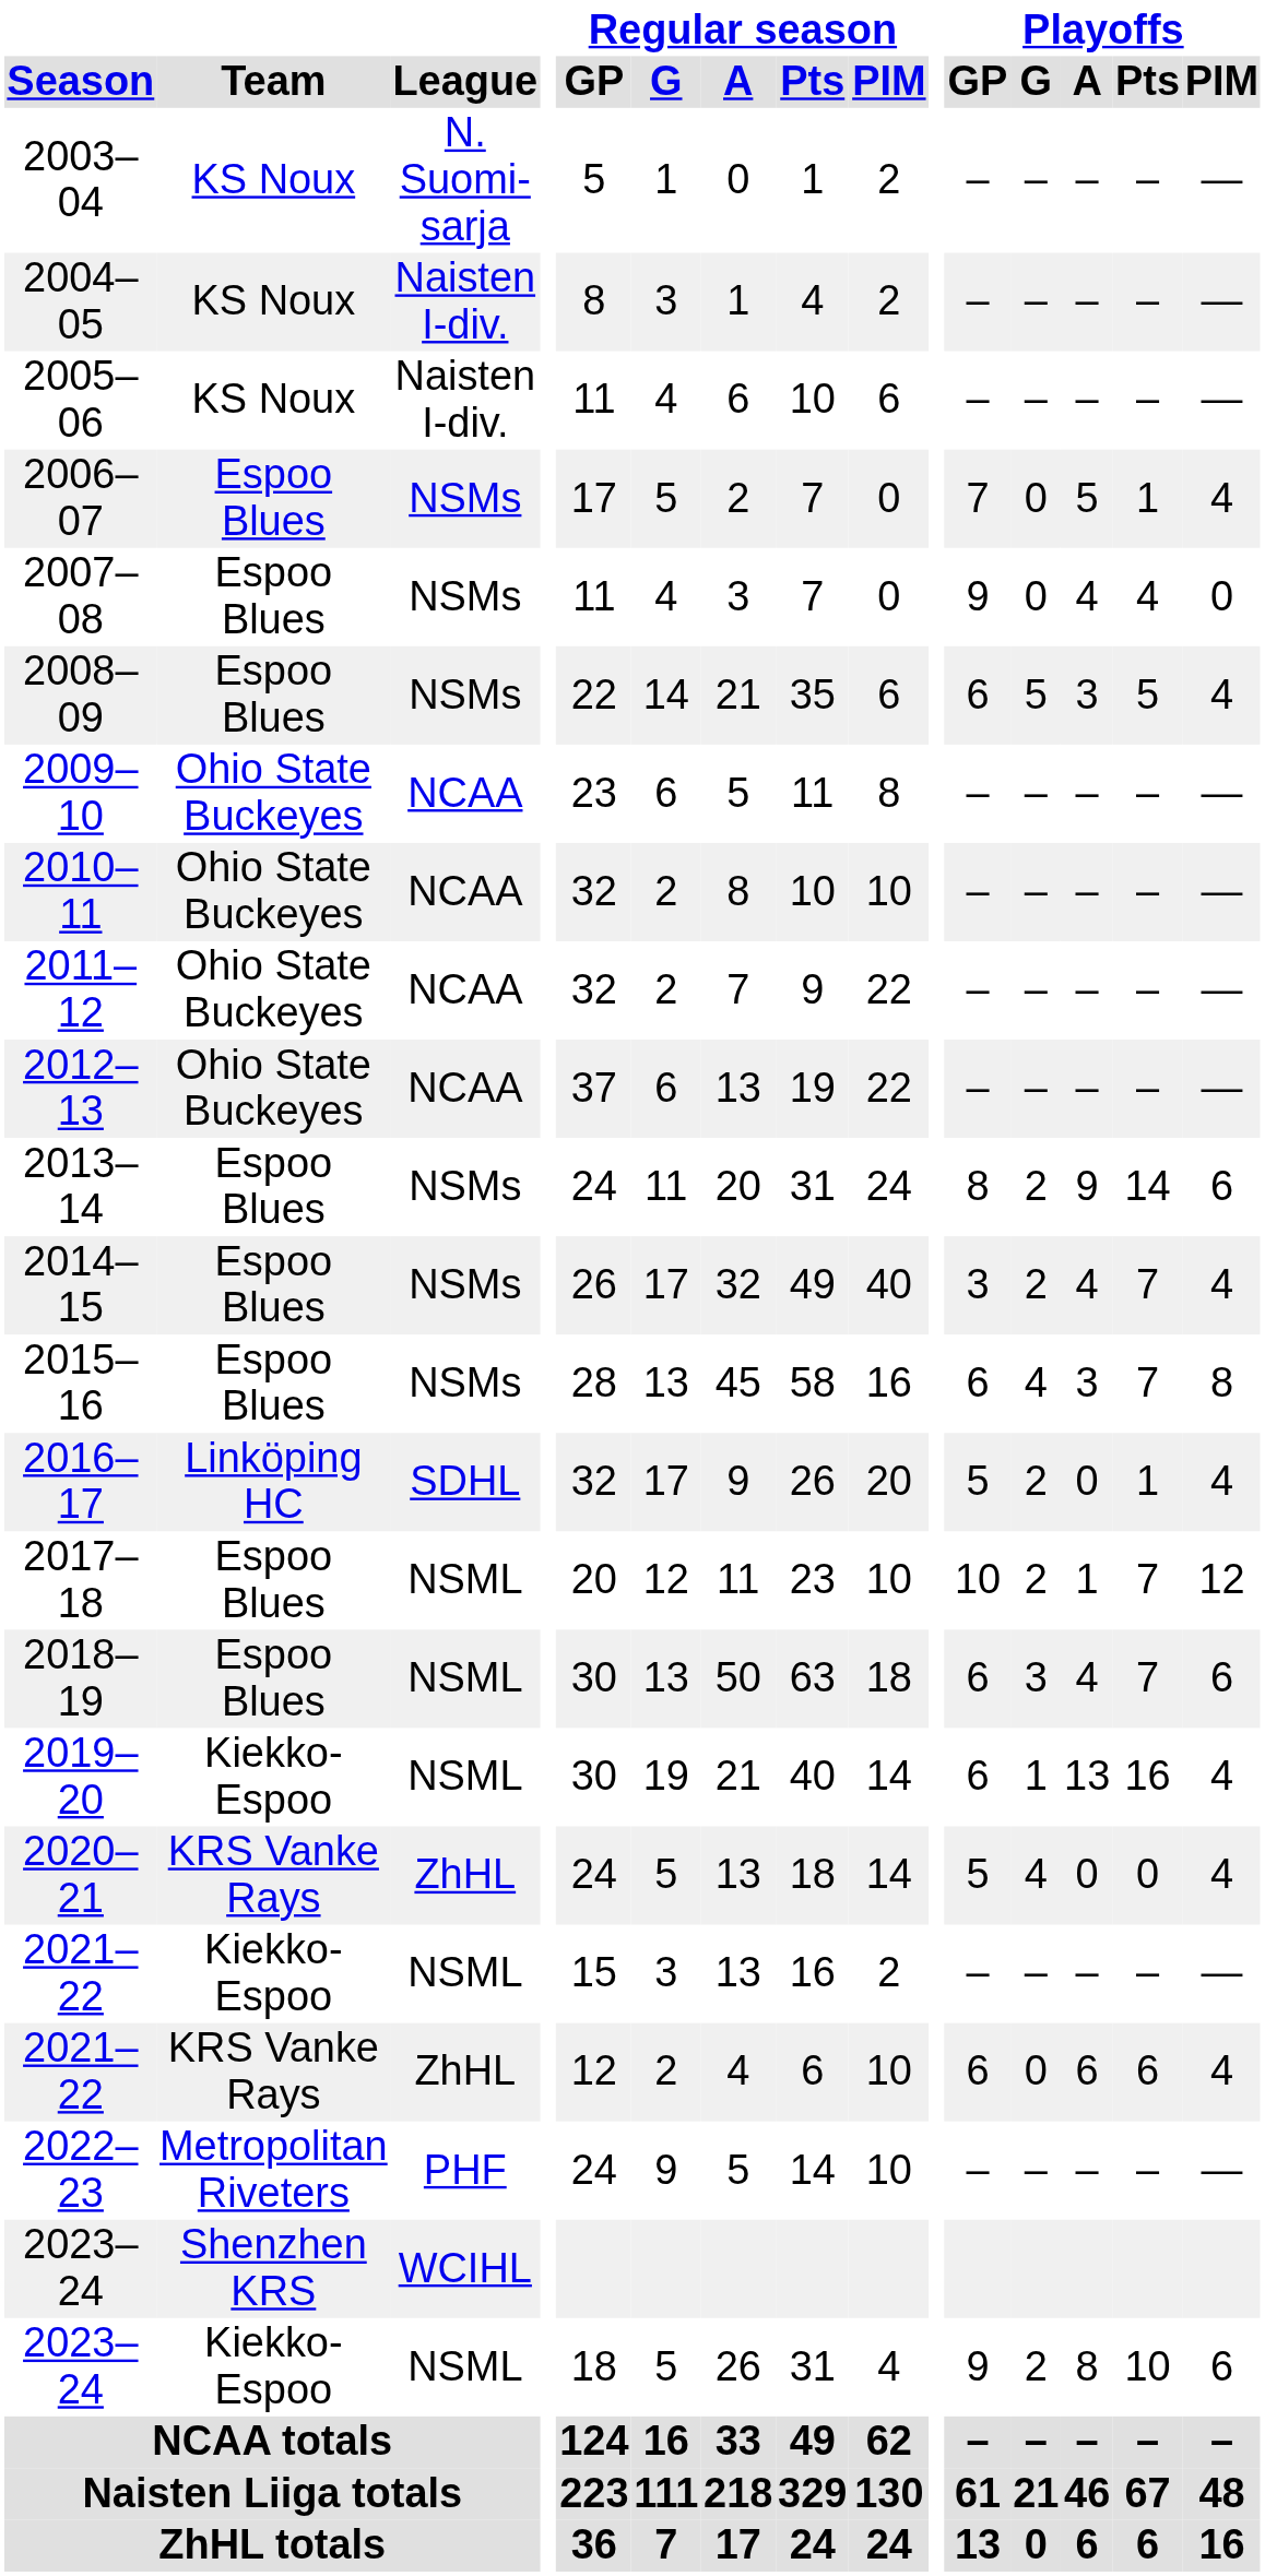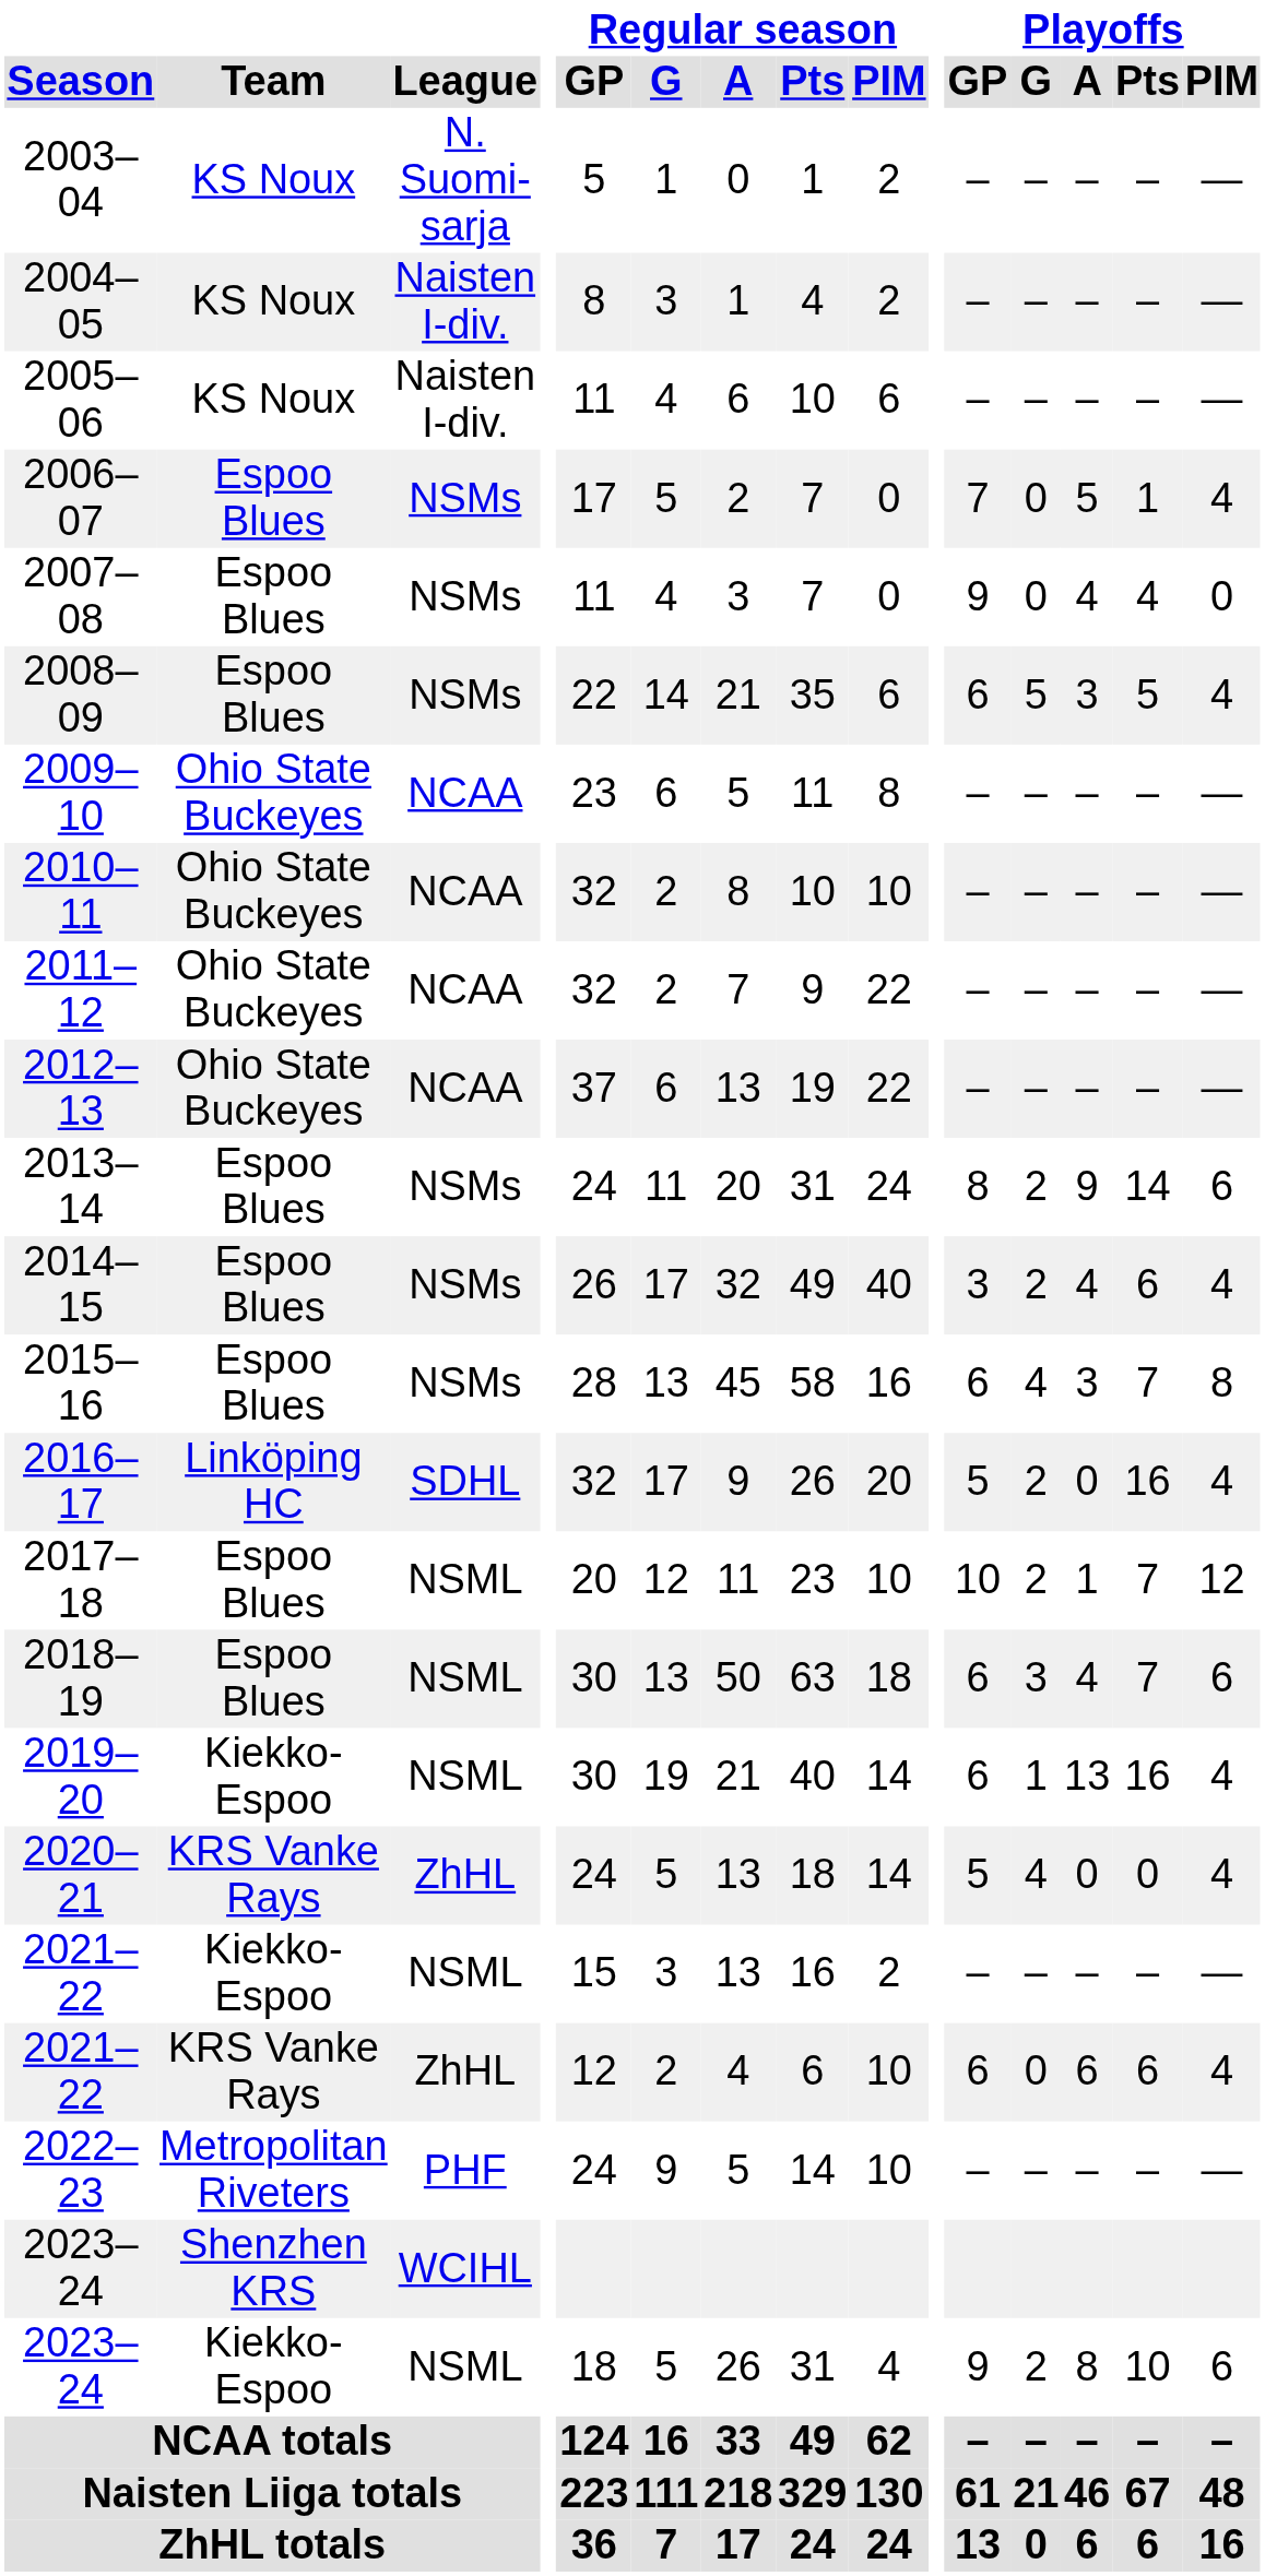 <table border="0" cellpadding="1" cellspacing="0" width="75%" style="text-align:center">
 <tr>
 <th colspan="3" bgcolor="#ffffff"> </th>
 <th rowspan="97" bgcolor="#ffffff"> </th>
 <th colspan="5"><a href='#'>Regular season</a></th>
 <th rowspan="97" bgcolor="#ffffff"> </th>
 <th colspan="5"><a href='#'>Playoffs</a></th>
 </tr>
 <tr bgcolor="#e0e0e0">
 <th><a href='#'>Season</a></th>
 <th>Team</th>
 <th>League</th>
 <th>GP</th>
 <th><a href='#'>G</a></th>
 <th><a href='#'>A</a></th>
 <th><a href='#'>Pts</a></th>
 <th><a href='#'>PIM</a></th>
 <th>GP</th>
 <th>G</th>
 <th>A</th>
 <th>Pts</th>
 <th>PIM</th>
 </tr>
 <tr>
 <td>2003–04</td>
 <td><a href='#'>KS Noux</a></td>
 <td><a href='#'>N. Suomi-sarja</a></td>
 <td>5</td>
 <td>1</td>
 <td>0</td>
 <td>1</td>
 <td>2</td>
 <td>–</td>
 <td>–</td>
 <td>–</td>
 <td>–</td>
 <td>—</td>
 </tr>
 <tr bgcolor="#f0f0f0">
 <td>2004–05</td>
 <td>KS Noux</td>
 <td><a href='#'>Naisten I-div.</a></td>
 <td>8</td>
 <td>3</td>
 <td>1</td>
 <td>4</td>
 <td>2</td>
 <td>–</td>
 <td>–</td>
 <td>–</td>
 <td>–</td>
 <td>—</td>
 </tr>
 <tr>
 <td>2005–06</td>
 <td>KS Noux</td>
 <td>Naisten I-div.</td>
 <td>11</td>
 <td>4</td>
 <td>6</td>
 <td>10</td>
 <td>6</td>
 <td>–</td>
 <td>–</td>
 <td>–</td>
 <td>–</td>
 <td>—</td>
 </tr>
 <tr bgcolor="#f0f0f0">
 <td>2006–07</td>
 <td><a href='#'>Espoo Blues</a></td>
 <td><a href='#'>NSMs</a></td>
 <td>17</td>
 <td>5</td>
 <td>2</td>
 <td>7</td>
 <td>0</td>
 <td>7</td>
 <td>0</td>
 <td>5</td>
 <td>1</td>
 <td>4</td>
 </tr>
 <tr>
 <td>2007–08</td>
 <td>Espoo Blues</td>
 <td>NSMs</td>
 <td>11</td>
 <td>4</td>
 <td>3</td>
 <td>7</td>
 <td>0</td>
 <td>9</td>
 <td>0</td>
 <td>4</td>
 <td>4</td>
 <td>0</td>
 </tr>
 <tr bgcolor="#f0f0f0">
 <td>2008–09</td>
 <td>Espoo Blues</td>
 <td>NSMs</td>
 <td>22</td>
 <td>14</td>
 <td>21</td>
 <td>35</td>
 <td>6</td>
 <td>6</td>
 <td>5</td>
 <td>3</td>
 <td>5</td>
 <td>4</td>
 </tr>
 <tr>
 <td><a href='#'>2009–10</a></td>
 <td><a href='#'>Ohio State Buckeyes</a></td>
 <td><a href='#'>NCAA</a></td>
 <td>23</td>
 <td>6</td>
 <td>5</td>
 <td>11</td>
 <td>8</td>
 <td>–</td>
 <td>–</td>
 <td>–</td>
 <td>–</td>
 <td>—</td>
 </tr>
 <tr bgcolor="#f0f0f0">
 <td><a href='#'>2010–11</a></td>
 <td>Ohio State Buckeyes</td>
 <td>NCAA</td>
 <td>32</td>
 <td>2</td>
 <td>8</td>
 <td>10</td>
 <td>10</td>
 <td>–</td>
 <td>–</td>
 <td>–</td>
 <td>–</td>
 <td>—</td>
 </tr>
 <tr>
 <td><a href='#'>2011–12</a></td>
 <td>Ohio State Buckeyes</td>
 <td>NCAA</td>
 <td>32</td>
 <td>2</td>
 <td>7</td>
 <td>9</td>
 <td>22</td>
 <td>–</td>
 <td>–</td>
 <td>–</td>
 <td>–</td>
 <td>—</td>
 </tr>
 <tr bgcolor="#f0f0f0">
 <td><a href='#'>2012–13</a></td>
 <td>Ohio State Buckeyes</td>
 <td>NCAA</td>
 <td>37</td>
 <td>6</td>
 <td>13</td>
 <td>19</td>
 <td>22</td>
 <td>–</td>
 <td>–</td>
 <td>–</td>
 <td>–</td>
 <td>—</td>
 </tr>
 <tr>
 <td>2013–14</td>
 <td>Espoo Blues</td>
 <td>NSMs</td>
 <td>24</td>
 <td>11</td>
 <td>20</td>
 <td>31</td>
 <td>24</td>
 <td>8</td>
 <td>2</td>
 <td>9</td>
 <td>14</td>
 <td>6</td>
 </tr>
 <tr bgcolor="#f0f0f0">
 <td>2014–15</td>
 <td>Espoo Blues</td>
 <td>NSMs</td>
 <td>26</td>
 <td>17</td>
 <td>32</td>
 <td>49</td>
 <td>40</td>
 <td>3</td>
 <td>2</td>
 <td>4</td>
-<td>7</td>
+<td>6</td>
 <td>4</td>
 </tr>
 <tr>
 <td>2015–16</td>
 <td>Espoo Blues</td>
 <td>NSMs</td>
 <td>28</td>
 <td>13</td>
 <td>45</td>
 <td>58</td>
 <td>16</td>
 <td>6</td>
 <td>4</td>
 <td>3</td>
 <td>7</td>
 <td>8</td>
 </tr>
 <tr bgcolor="#f0f0f0">
 <td><a href='#'>2016–17</a></td>
 <td><a href='#'>Linköping HC</a></td>
 <td><a href='#'>SDHL</a></td>
 <td>32</td>
 <td>17</td>
 <td>9</td>
 <td>26</td>
 <td>20</td>
 <td>5</td>
 <td>2</td>
 <td>0</td>
-<td>1</td>
+<td>16</td>
 <td>4</td>
 </tr>
 <tr>
 <td>2017–18</td>
 <td>Espoo Blues</td>
 <td>NSML</td>
 <td>20</td>
 <td>12</td>
 <td>11</td>
 <td>23</td>
 <td>10</td>
 <td>10</td>
 <td>2</td>
 <td>1</td>
 <td>7</td>
 <td>12</td>
 </tr>
 <tr bgcolor="#f0f0f0">
 <td>2018–19</td>
 <td>Espoo Blues</td>
 <td>NSML</td>
 <td>30</td>
 <td>13</td>
 <td>50</td>
 <td>63</td>
 <td>18</td>
 <td>6</td>
 <td>3</td>
 <td>4</td>
 <td>7</td>
 <td>6</td>
 </tr>
 <tr>
 <td><a href='#'>2019–20</a></td>
 <td>Kiekko-Espoo</td>
 <td>NSML</td>
 <td>30</td>
 <td>19</td>
 <td>21</td>
 <td>40</td>
 <td>14</td>
 <td>6</td>
 <td>1</td>
 <td>13</td>
 <td>16</td>
 <td>4</td>
 </tr>
 <tr bgcolor="#f0f0f0">
 <td><a href='#'>2020–21</a></td>
 <td><a href='#'>KRS Vanke Rays</a></td>
 <td><a href='#'>ZhHL</a></td>
 <td>24</td>
 <td>5</td>
 <td>13</td>
 <td>18</td>
 <td>14</td>
 <td>5</td>
 <td>4</td>
 <td>0</td>
 <td>0</td>
 <td>4</td>
 </tr>
 <tr>
 <td><a href='#'>2021–22</a></td>
 <td>Kiekko-Espoo</td>
 <td>NSML</td>
 <td>15</td>
 <td>3</td>
 <td>13</td>
 <td>16</td>
 <td>2</td>
 <td>–</td>
 <td>–</td>
 <td>–</td>
 <td>–</td>
 <td>—</td>
 </tr>
 <tr bgcolor="#f0f0f0">
 <td><a href='#'>2021–22</a></td>
 <td>KRS Vanke Rays</td>
 <td>ZhHL</td>
 <td>12</td>
 <td>2</td>
 <td>4</td>
 <td>6</td>
 <td>10</td>
 <td>6</td>
 <td>0</td>
 <td>6</td>
 <td>6</td>
 <td>4</td>
 </tr>
 <tr>
 <td><a href='#'>2022–23</a></td>
 <td><a href='#'>Metropolitan Riveters</a></td>
 <td><a href='#'>PHF</a></td>
 <td>24</td>
 <td>9</td>
 <td>5</td>
 <td>14</td>
 <td>10</td>
 <td>–</td>
 <td>–</td>
 <td>–</td>
 <td>–</td>
 <td>—</td>
 </tr>
 <tr bgcolor="#f0f0f0">
 <td>2023–24</td>
 <td><a href='#'>Shenzhen KRS</a></td>
 <td><a href='#'>WCIHL</a></td>
 <td></td>
 <td></td>
 <td></td>
 <td></td>
 <td></td>
 <td></td>
 <td></td>
 <td></td>
 <td></td>
 <td></td>
 </tr>
 <tr>
 <td><a href='#'>2023–24</a></td>
 <td>Kiekko-Espoo</td>
 <td>NSML</td>
 <td>18</td>
 <td>5</td>
 <td>26</td>
 <td>31</td>
 <td>4</td>
 <td>9</td>
 <td>2</td>
 <td>8</td>
 <td>10</td>
 <td>6</td>
 </tr>
 <tr bgcolor="#e0e0e0">
 <th colspan="3">NCAA totals</th>
 <th>124</th>
 <th>16</th>
 <th>33</th>
 <th>49</th>
 <th>62</th>
 <th>–</th>
 <th>–</th>
 <th>–</th>
 <th>–</th>
 <th>–</th>
 </tr>
 <tr bgcolor="#e0e0e0">
 <th colspan="3">Naisten Liiga totals</th>
 <th>223</th>
 <th>111</th>
 <th>218</th>
 <th>329</th>
 <th>130</th>
 <th>61</th>
 <th>21</th>
 <th>46</th>
 <th>67</th>
 <th>48</th>
 </tr>
 <tr bgcolor="#e0e0e0">
 <th colspan="3">ZhHL totals</th>
 <th>36</th>
 <th>7</th>
 <th>17</th>
 <th>24</th>
 <th>24</th>
 <th>13</th>
 <th>0</th>
 <th>6</th>
 <th>6</th>
 <th>16</th>
 </tr>
 </table>
